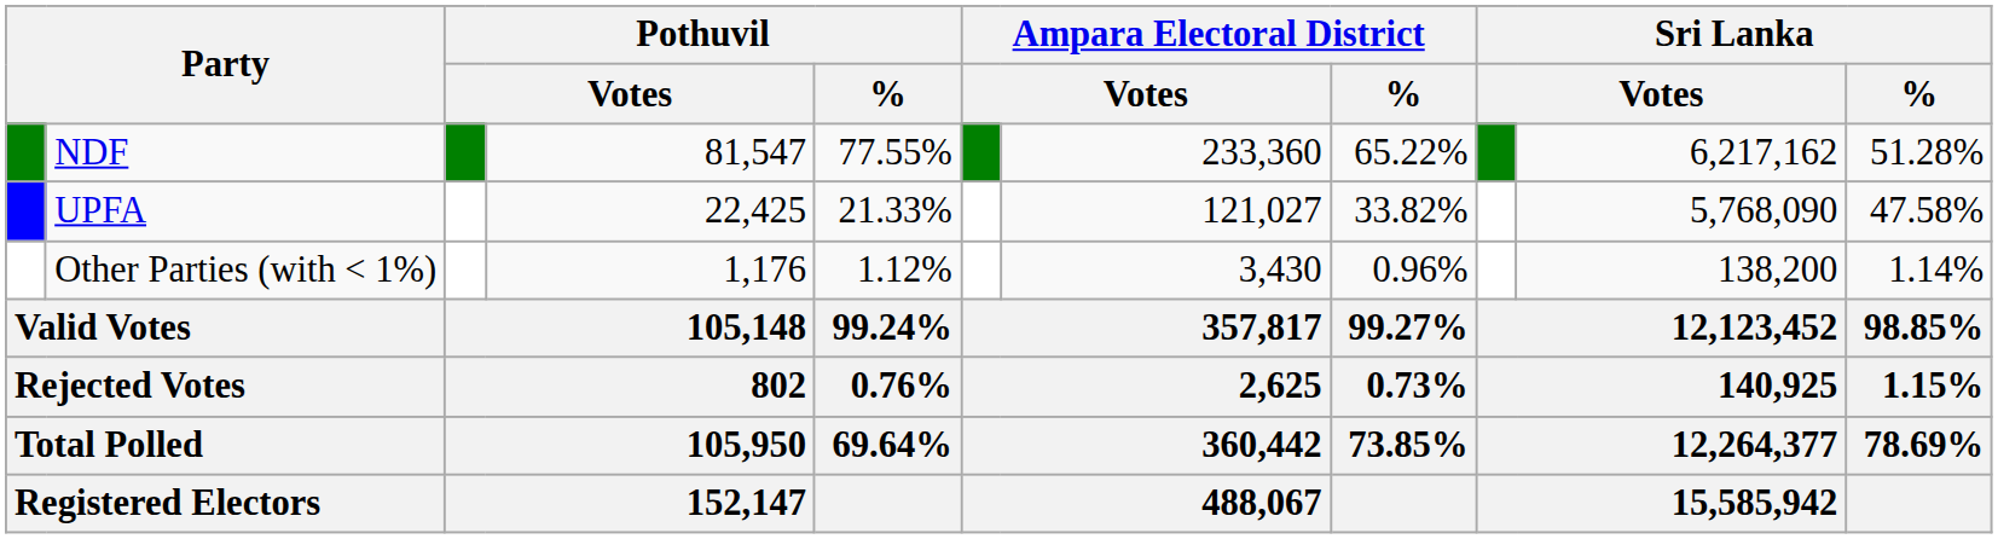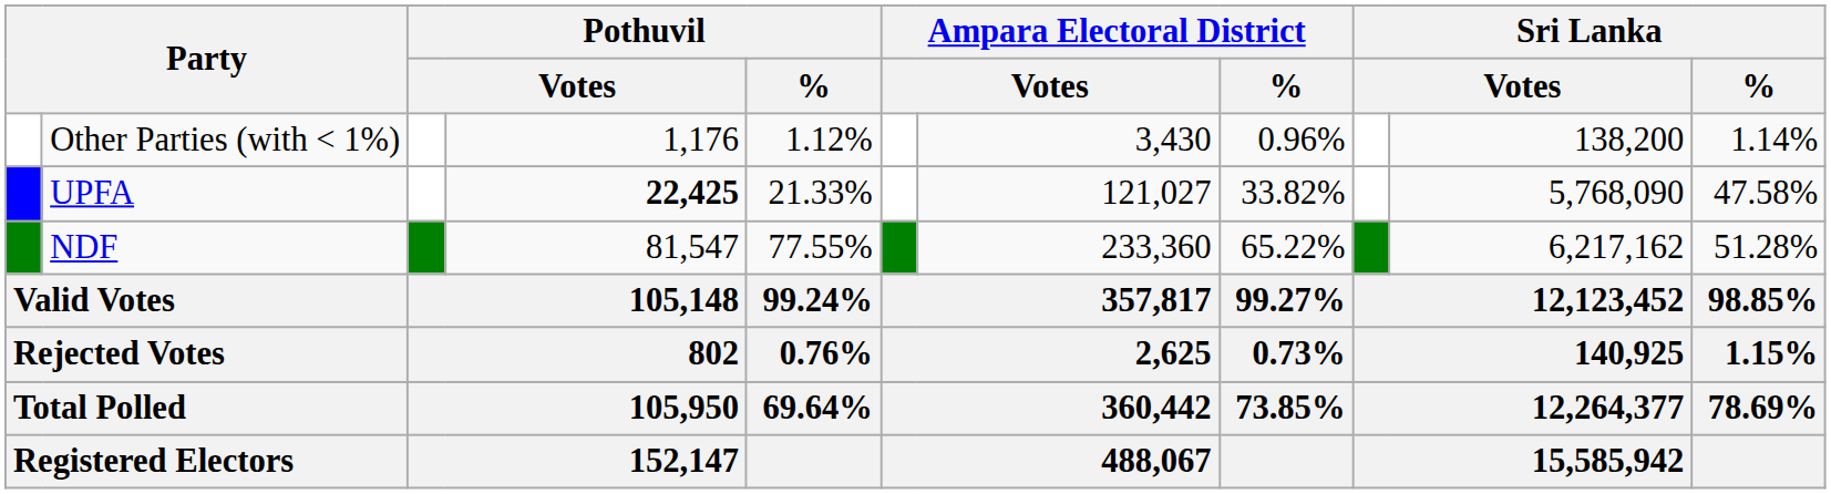 <table class="wikitable">
 <tr>
 <th colspan="2" width="144px"rowspan="2">Party</th>
 <th colspan="3" width="216px">Pothuvil</th>
 <th colspan="3" width="216px"><a href='#'>Ampara Electoral District</a></th>
 <th colspan="3" width="216px">Sri Lanka</th>
 </tr>
 <tr>
 <th colspan="2" width="144px">Votes</th>
 <th>%</th>
 <th colspan="2" width="144px">Votes</th>
 <th>%</th>
 <th colspan="2" width="144px">Votes</th>
 <th>%</th>
 </tr>
 <tr>
+<td style="background-color:white;" width="10px"></td>
+<td style="text-align:left;">Other Parties (with < 1%)</td>
+<td style="background-color:white;" width="10px"></td>
+<td style="text-align:right;">1,176</td>
+<td style="text-align:right;">1.12%</td>
+<td style="background-color:white;" width="10px"></td>
+<td style="text-align:right;">3,430</td>
+<td style="text-align:right;">0.96%</td>
+<td style="background-color:white;" width="10px"></td>
+<td style="text-align:right;">138,200</td>
+<td style="text-align:right;">1.14%</td>
+</tr>
+<tr>
+<td style="background-color:blue;" width="10px"></td>
+<td style="text-align:left;"><a href='#'>UPFA</a></td>
+<td style="background-color:white;" width="10px"></td>
+<td style="text-align:right;"><strong>22,425</strong></td>
+<td style="text-align:right;">21.33%</td>
+<td style="background-color:white;" width="10px"></td>
+<td style="text-align:right;">121,027</td>
+<td style="text-align:right;">33.82%</td>
+<td style="background-color:white;" width="10px"></td>
+<td style="text-align:right;">5,768,090</td>
+<td style="text-align:right;">47.58%</td>
+</tr>
+<tr>
 <td style="background-color:green;" width="10px"></td>
 <td style="text-align:left;"><a href='#'>NDF</a></td>
 <td style="background-color:green;" width="10px"></td>
 <td style="text-align:right;">81,547</td>
 <td style="text-align:right;">77.55%</td>
 <td style="background-color:green;" width="10px"></td>
 <td style="text-align:right;">233,360</td>
 <td style="text-align:right;">65.22%</td>
 <td style="background-color:green;" width="10px"></td>
 <td style="text-align:right;">6,217,162</td>
 <td style="text-align:right;">51.28%</td>
-</tr>
-<tr>
-<td style="background-color:blue;" width="10px"></td>
-<td style="text-align:left;"><a href='#'>UPFA</a></td>
-<td style="background-color:white;" width="10px"></td>
-<td style="text-align:right;">22,425</td>
-<td style="text-align:right;">21.33%</td>
-<td style="background-color:white;" width="10px"></td>
-<td style="text-align:right;">121,027</td>
-<td style="text-align:right;">33.82%</td>
-<td style="background-color:white;" width="10px"></td>
-<td style="text-align:right;">5,768,090</td>
-<td style="text-align:right;">47.58%</td>
-</tr>
-<tr>
-<td style="background-color:white;" width="10px"></td>
-<td style="text-align:left;">Other Parties (with < 1%)</td>
-<td style="background-color:white;" width="10px"></td>
-<td style="text-align:right;">1,176</td>
-<td style="text-align:right;">1.12%</td>
-<td style="background-color:white;" width="10px"></td>
-<td style="text-align:right;">3,430</td>
-<td style="text-align:right;">0.96%</td>
-<td style="background-color:white;" width="10px"></td>
-<td style="text-align:right;">138,200</td>
-<td style="text-align:right;">1.14%</td>
 </tr>
 <tr>
 <th colspan="2" width="144px"style="text-align:left;">Valid Votes</th>
 <th style="text-align:right;"colspan="2" width="144px">105,148</th>
 <th style="text-align:right;">99.24%</th>
 <th style="text-align:right;"colspan="2" width="144px">357,817</th>
 <th style="text-align:right;">99.27%</th>
 <th style="text-align:right;"colspan="2" width="144px">12,123,452</th>
 <th style="text-align:right;">98.85%</th>
 </tr>
 <tr>
 <th colspan="2" width="144px"style="text-align:left;">Rejected Votes</th>
 <th style="text-align:right;"colspan="2" width="144px">802</th>
 <th style="text-align:right;">0.76%</th>
 <th style="text-align:right;"colspan="2" width="144px">2,625</th>
 <th style="text-align:right;">0.73%</th>
 <th style="text-align:right;"colspan="2" width="144px">140,925</th>
 <th style="text-align:right;">1.15%</th>
 </tr>
 <tr>
 <th colspan="2" width="144px"style="text-align:left;">Total Polled</th>
 <th style="text-align:right;"colspan="2" width="144px">105,950</th>
 <th style="text-align:right;">69.64%</th>
 <th style="text-align:right;"colspan="2" width="144px">360,442</th>
 <th style="text-align:right;">73.85%</th>
 <th style="text-align:right;"colspan="2" width="144px">12,264,377</th>
 <th style="text-align:right;">78.69%</th>
 </tr>
 <tr>
 <th colspan="2" width="144px"style="text-align:left;">Registered Electors</th>
 <th style="text-align:right;"colspan="2" width="144px">152,147</th>
 <th></th>
 <th style="text-align:right;"colspan="2" width="144px">488,067</th>
 <th></th>
 <th style="text-align:right;"colspan="2" width="144px">15,585,942</th>
 <th></th>
 </tr>
 </table>
